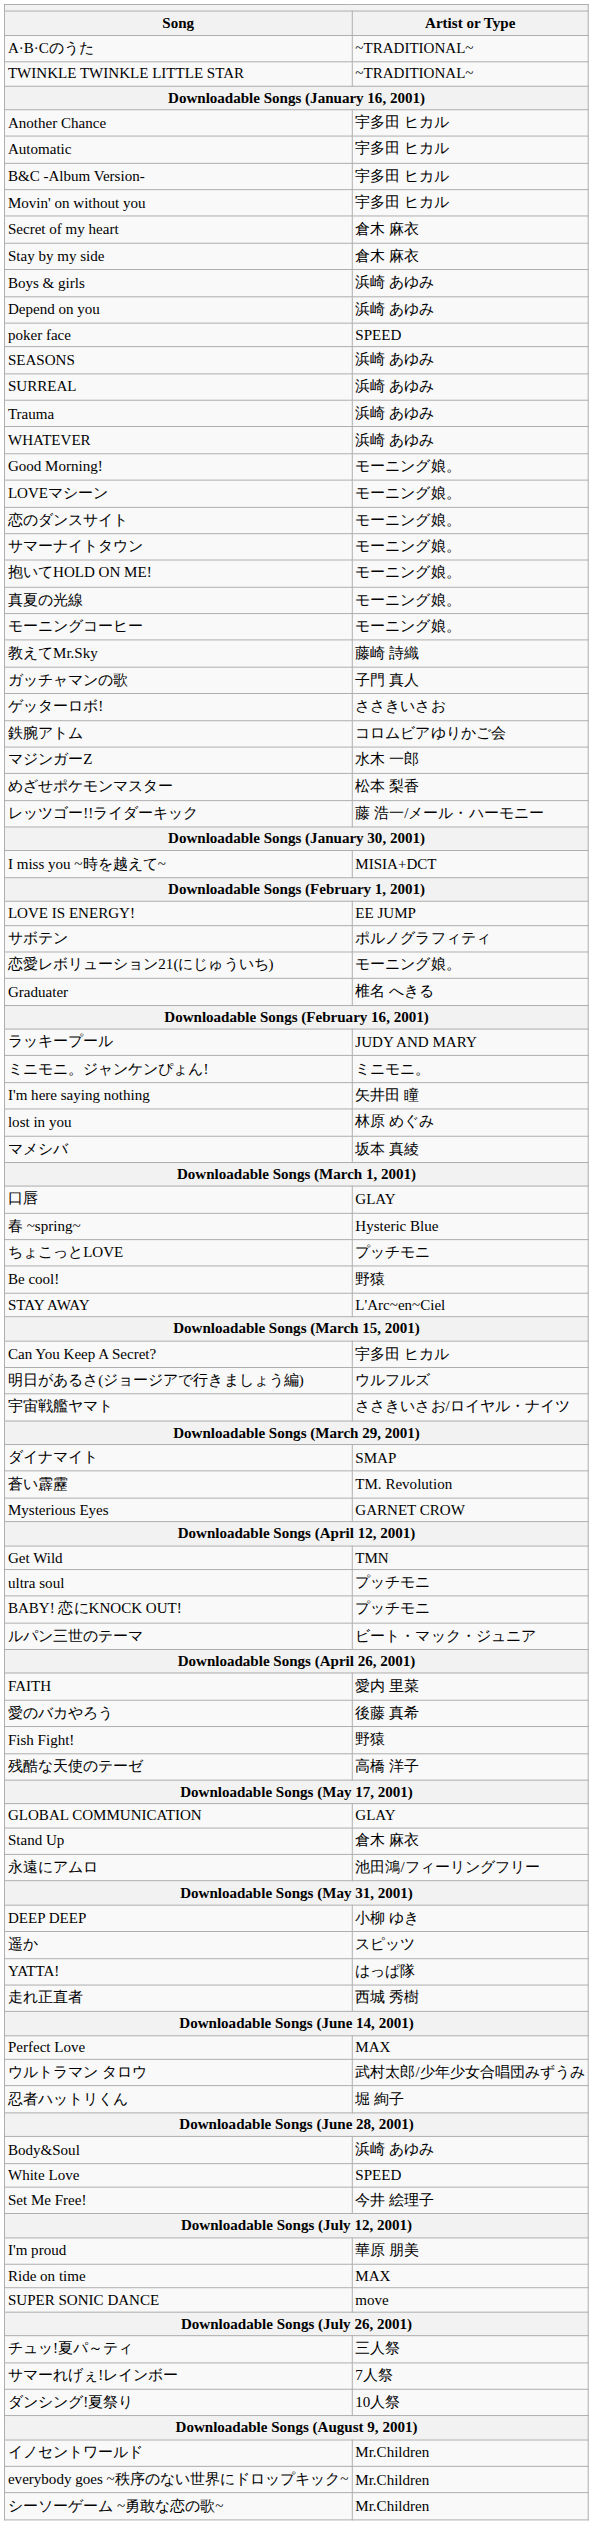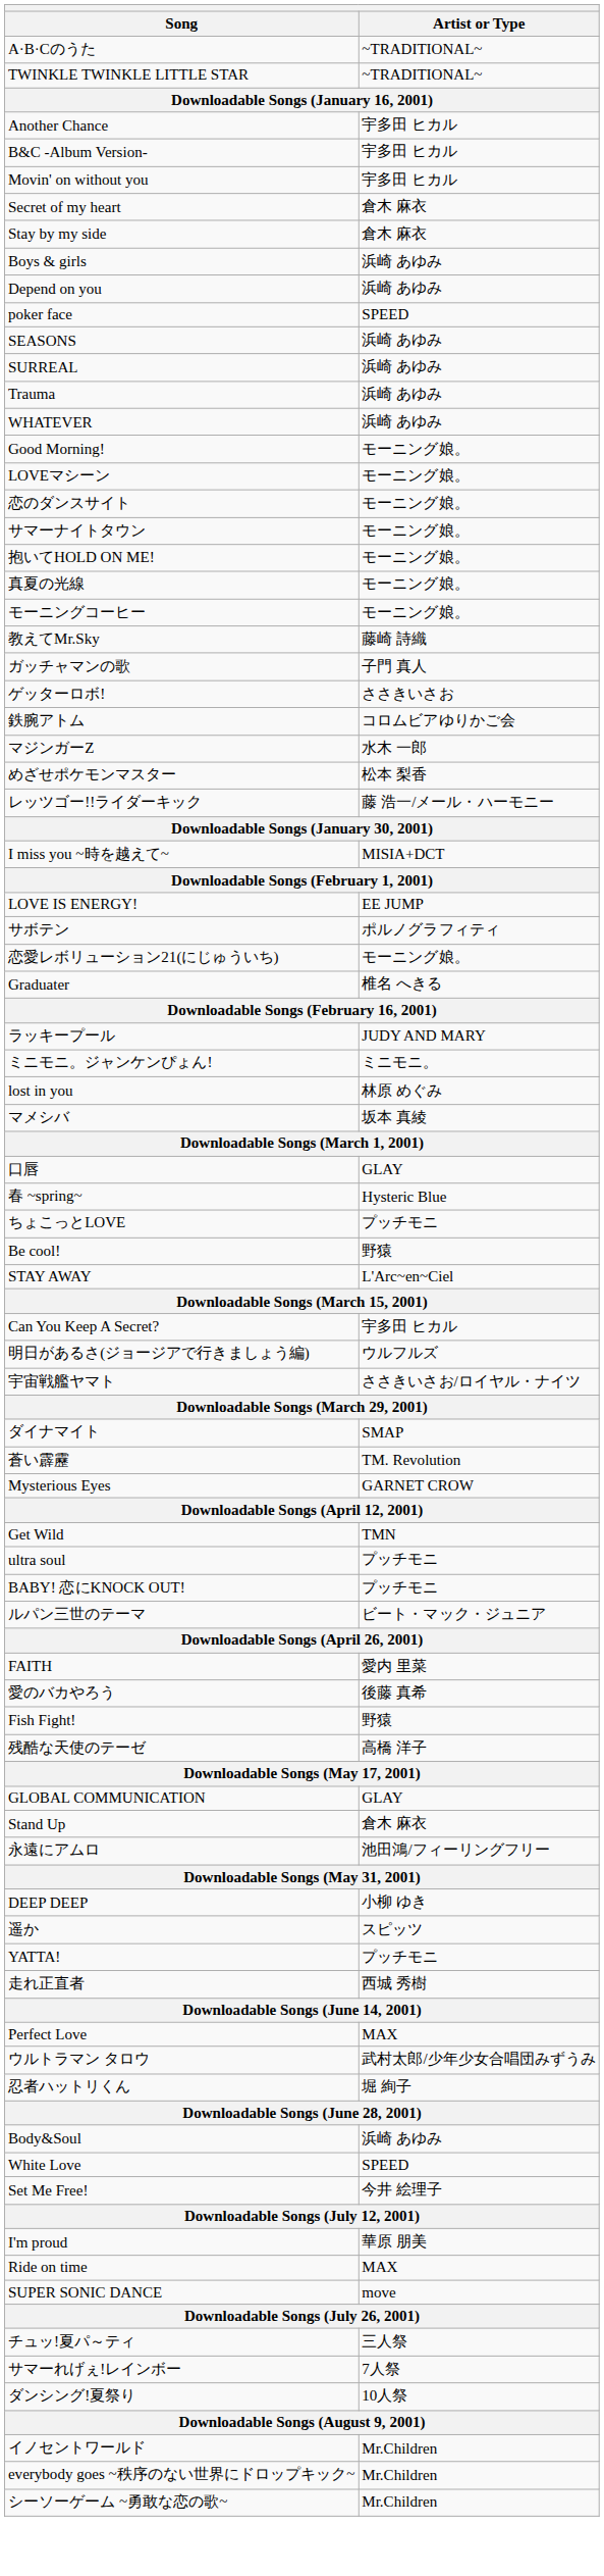 <table class="wikitable collapsible collapsed">
 <tr>
 <th colspan="2"></th>
 </tr>
 <tr>
 <th>Song</th>
 <th>Artist or Type</th>
 </tr>
 <tr>
 <td>A·B·Cのうた</td>
 <td>~TRADITIONAL~</td>
 </tr>
 <tr>
 <td>TWINKLE TWINKLE LITTLE STAR</td>
 <td>~TRADITIONAL~</td>
 </tr>
 <tr>
 <th colspan="2">Downloadable Songs (January 16, 2001)</th>
 </tr>
 <tr>
 <td>Another Chance</td>
-<td>宇多田 ヒカル</td>
-</tr>
-<tr>
-<td>Automatic</td>
 <td>宇多田 ヒカル</td>
 </tr>
 <tr>
 <td>B&C -Album Version-</td>
 <td>宇多田 ヒカル</td>
 </tr>
 <tr>
 <td>Movin' on without you</td>
 <td>宇多田 ヒカル</td>
 </tr>
 <tr>
 <td>Secret of my heart</td>
 <td>倉木 麻衣</td>
 </tr>
 <tr>
 <td>Stay by my side</td>
 <td>倉木 麻衣</td>
 </tr>
 <tr>
 <td>Boys & girls</td>
 <td>浜崎 あゆみ</td>
 </tr>
 <tr>
 <td>Depend on you</td>
 <td>浜崎 あゆみ</td>
 </tr>
 <tr>
 <td>poker face</td>
 <td>SPEED</td>
 </tr>
 <tr>
 <td>SEASONS</td>
 <td>浜崎 あゆみ</td>
 </tr>
 <tr>
 <td>SURREAL</td>
 <td>浜崎 あゆみ</td>
 </tr>
 <tr>
 <td>Trauma</td>
 <td>浜崎 あゆみ</td>
 </tr>
 <tr>
 <td>WHATEVER</td>
 <td>浜崎 あゆみ</td>
 </tr>
 <tr>
 <td>Good Morning!</td>
 <td>モーニング娘。</td>
 </tr>
 <tr>
 <td>LOVEマシーン</td>
 <td>モーニング娘。</td>
 </tr>
 <tr>
 <td>恋のダンスサイト</td>
 <td>モーニング娘。</td>
 </tr>
 <tr>
 <td>サマーナイトタウン</td>
 <td>モーニング娘。</td>
 </tr>
 <tr>
 <td>抱いてHOLD ON ME!</td>
 <td>モーニング娘。</td>
 </tr>
 <tr>
 <td>真夏の光線</td>
 <td>モーニング娘。</td>
 </tr>
 <tr>
 <td>モーニングコーヒー</td>
 <td>モーニング娘。</td>
 </tr>
 <tr>
 <td>教えてMr.Sky</td>
 <td>藤崎 詩織</td>
 </tr>
 <tr>
 <td>ガッチャマンの歌</td>
 <td>子門 真人</td>
 </tr>
 <tr>
 <td>ゲッターロボ!</td>
 <td>ささきいさお</td>
 </tr>
 <tr>
 <td>鉄腕アトム</td>
 <td>コロムビアゆりかご会</td>
 </tr>
 <tr>
 <td>マジンガーZ</td>
 <td>水木 一郎</td>
 </tr>
 <tr>
 <td>めざせポケモンマスター</td>
 <td>松本 梨香</td>
 </tr>
 <tr>
 <td>レッツゴー!!ライダーキック</td>
 <td>藤 浩一/メール・ハーモニー</td>
 </tr>
 <tr>
 <th colspan="2">Downloadable Songs (January 30, 2001)</th>
 </tr>
 <tr>
 <td>I miss you ~時を越えて~</td>
 <td>MISIA+DCT</td>
 </tr>
 <tr>
 <th colspan="2">Downloadable Songs (February 1, 2001)</th>
 </tr>
 <tr>
 <td>LOVE IS ENERGY!</td>
 <td>EE JUMP</td>
 </tr>
 <tr>
 <td>サボテン</td>
 <td>ポルノグラフィティ</td>
 </tr>
 <tr>
 <td>恋愛レボリューション21(にじゅういち)</td>
 <td>モーニング娘。</td>
 </tr>
 <tr>
 <td>Graduater</td>
 <td>椎名 へきる</td>
 </tr>
 <tr>
 <th colspan="2">Downloadable Songs (February 16, 2001)</th>
 </tr>
 <tr>
 <td>ラッキープール</td>
 <td>JUDY AND MARY</td>
 </tr>
 <tr>
 <td>ミニモニ。ジャンケンぴょん!</td>
 <td>ミニモニ。</td>
 </tr>
 <tr>
-<td>I'm here saying nothing</td>
-<td>矢井田 瞳</td>
-</tr>
-<tr>
 <td>lost in you</td>
 <td>林原 めぐみ</td>
 </tr>
 <tr>
 <td>マメシバ</td>
 <td>坂本 真綾</td>
 </tr>
 <tr>
 <th colspan="2">Downloadable Songs (March 1, 2001)</th>
 </tr>
 <tr>
 <td>口唇</td>
 <td>GLAY</td>
 </tr>
 <tr>
 <td>春 ~spring~</td>
 <td>Hysteric Blue</td>
 </tr>
 <tr>
 <td>ちょこっとLOVE</td>
 <td>プッチモニ</td>
 </tr>
 <tr>
 <td>Be cool!</td>
 <td>野猿</td>
 </tr>
 <tr>
 <td>STAY AWAY</td>
 <td>L'Arc~en~Ciel</td>
 </tr>
 <tr>
 <th colspan="2">Downloadable Songs (March 15, 2001)</th>
 </tr>
 <tr>
 <td>Can You Keep A Secret?</td>
 <td>宇多田 ヒカル</td>
 </tr>
 <tr>
 <td>明日があるさ(ジョージアで行きましょう編)</td>
 <td>ウルフルズ</td>
 </tr>
 <tr>
 <td>宇宙戦艦ヤマト</td>
 <td>ささきいさお/ロイヤル・ナイツ</td>
 </tr>
 <tr>
 <th colspan="2">Downloadable Songs (March 29, 2001)</th>
 </tr>
 <tr>
 <td>ダイナマイト</td>
 <td>SMAP</td>
 </tr>
 <tr>
 <td>蒼い霹靂</td>
 <td>TM. Revolution</td>
 </tr>
 <tr>
 <td>Mysterious Eyes</td>
 <td>GARNET CROW</td>
 </tr>
 <tr>
 <th colspan="2">Downloadable Songs (April 12, 2001)</th>
 </tr>
 <tr>
 <td>Get Wild</td>
 <td>TMN</td>
 </tr>
 <tr>
 <td>ultra soul</td>
 <td>プッチモニ</td>
 </tr>
 <tr>
 <td>BABY! 恋にKNOCK OUT!</td>
 <td>プッチモニ</td>
 </tr>
 <tr>
 <td>ルパン三世のテーマ</td>
 <td>ビート・マック・ジュニア</td>
 </tr>
 <tr>
 <th colspan="2">Downloadable Songs (April 26, 2001)</th>
 </tr>
 <tr>
 <td>FAITH</td>
 <td>愛内 里菜</td>
 </tr>
 <tr>
 <td>愛のバカやろう</td>
 <td>後藤 真希</td>
 </tr>
 <tr>
 <td>Fish Fight!</td>
 <td>野猿</td>
 </tr>
 <tr>
 <td>残酷な天使のテーゼ</td>
 <td>高橋 洋子</td>
 </tr>
 <tr>
 <th colspan="2">Downloadable Songs (May 17, 2001)</th>
 </tr>
 <tr>
 <td>GLOBAL COMMUNICATION</td>
 <td>GLAY</td>
 </tr>
 <tr>
 <td>Stand Up</td>
 <td>倉木 麻衣</td>
 </tr>
 <tr>
 <td>永遠にアムロ</td>
 <td>池田鴻/フィーリングフリー</td>
 </tr>
 <tr>
 <th colspan="2">Downloadable Songs (May 31, 2001)</th>
 </tr>
 <tr>
 <td>DEEP DEEP</td>
 <td>小柳 ゆき</td>
 </tr>
 <tr>
 <td>遥か</td>
 <td>スピッツ</td>
 </tr>
 <tr>
 <td>YATTA!</td>
-<td>はっぱ隊</td>
+<td>プッチモニ</td>
 </tr>
 <tr>
 <td>走れ正直者</td>
 <td>西城 秀樹</td>
 </tr>
 <tr>
 <th colspan="2">Downloadable Songs (June 14, 2001)</th>
 </tr>
 <tr>
 <td>Perfect Love</td>
 <td>MAX</td>
 </tr>
 <tr>
 <td>ウルトラマン タロウ</td>
 <td>武村太郎/少年少女合唱団みずうみ</td>
 </tr>
 <tr>
 <td>忍者ハットリくん</td>
 <td>堀 絢子</td>
 </tr>
 <tr>
 <th colspan="2">Downloadable Songs (June 28, 2001)</th>
 </tr>
 <tr>
 <td>Body&Soul</td>
 <td>浜崎 あゆみ</td>
 </tr>
 <tr>
 <td>White Love</td>
 <td>SPEED</td>
 </tr>
 <tr>
 <td>Set Me Free!</td>
 <td>今井 絵理子</td>
 </tr>
 <tr>
 <th colspan="2">Downloadable Songs (July 12, 2001)</th>
 </tr>
 <tr>
 <td>I'm proud</td>
 <td>華原 朋美</td>
 </tr>
 <tr>
 <td>Ride on time</td>
 <td>MAX</td>
 </tr>
 <tr>
 <td>SUPER SONIC DANCE</td>
 <td>move</td>
 </tr>
 <tr>
 <th colspan="2">Downloadable Songs (July 26, 2001)</th>
 </tr>
 <tr>
 <td>チュッ!夏パ～ティ</td>
 <td>三人祭</td>
 </tr>
 <tr>
 <td>サマーれげぇ!レインボー</td>
 <td>7人祭</td>
 </tr>
 <tr>
 <td>ダンシング!夏祭り</td>
 <td>10人祭</td>
 </tr>
 <tr>
 <th colspan="2">Downloadable Songs (August 9, 2001)</th>
 </tr>
 <tr>
 <td>イノセントワールド</td>
 <td>Mr.Children</td>
 </tr>
 <tr>
 <td>everybody goes ~秩序のない世界にドロップキック~</td>
 <td>Mr.Children</td>
 </tr>
 <tr>
 <td>シーソーゲーム ~勇敢な恋の歌~</td>
 <td>Mr.Children</td>
 </tr>
 </table>
